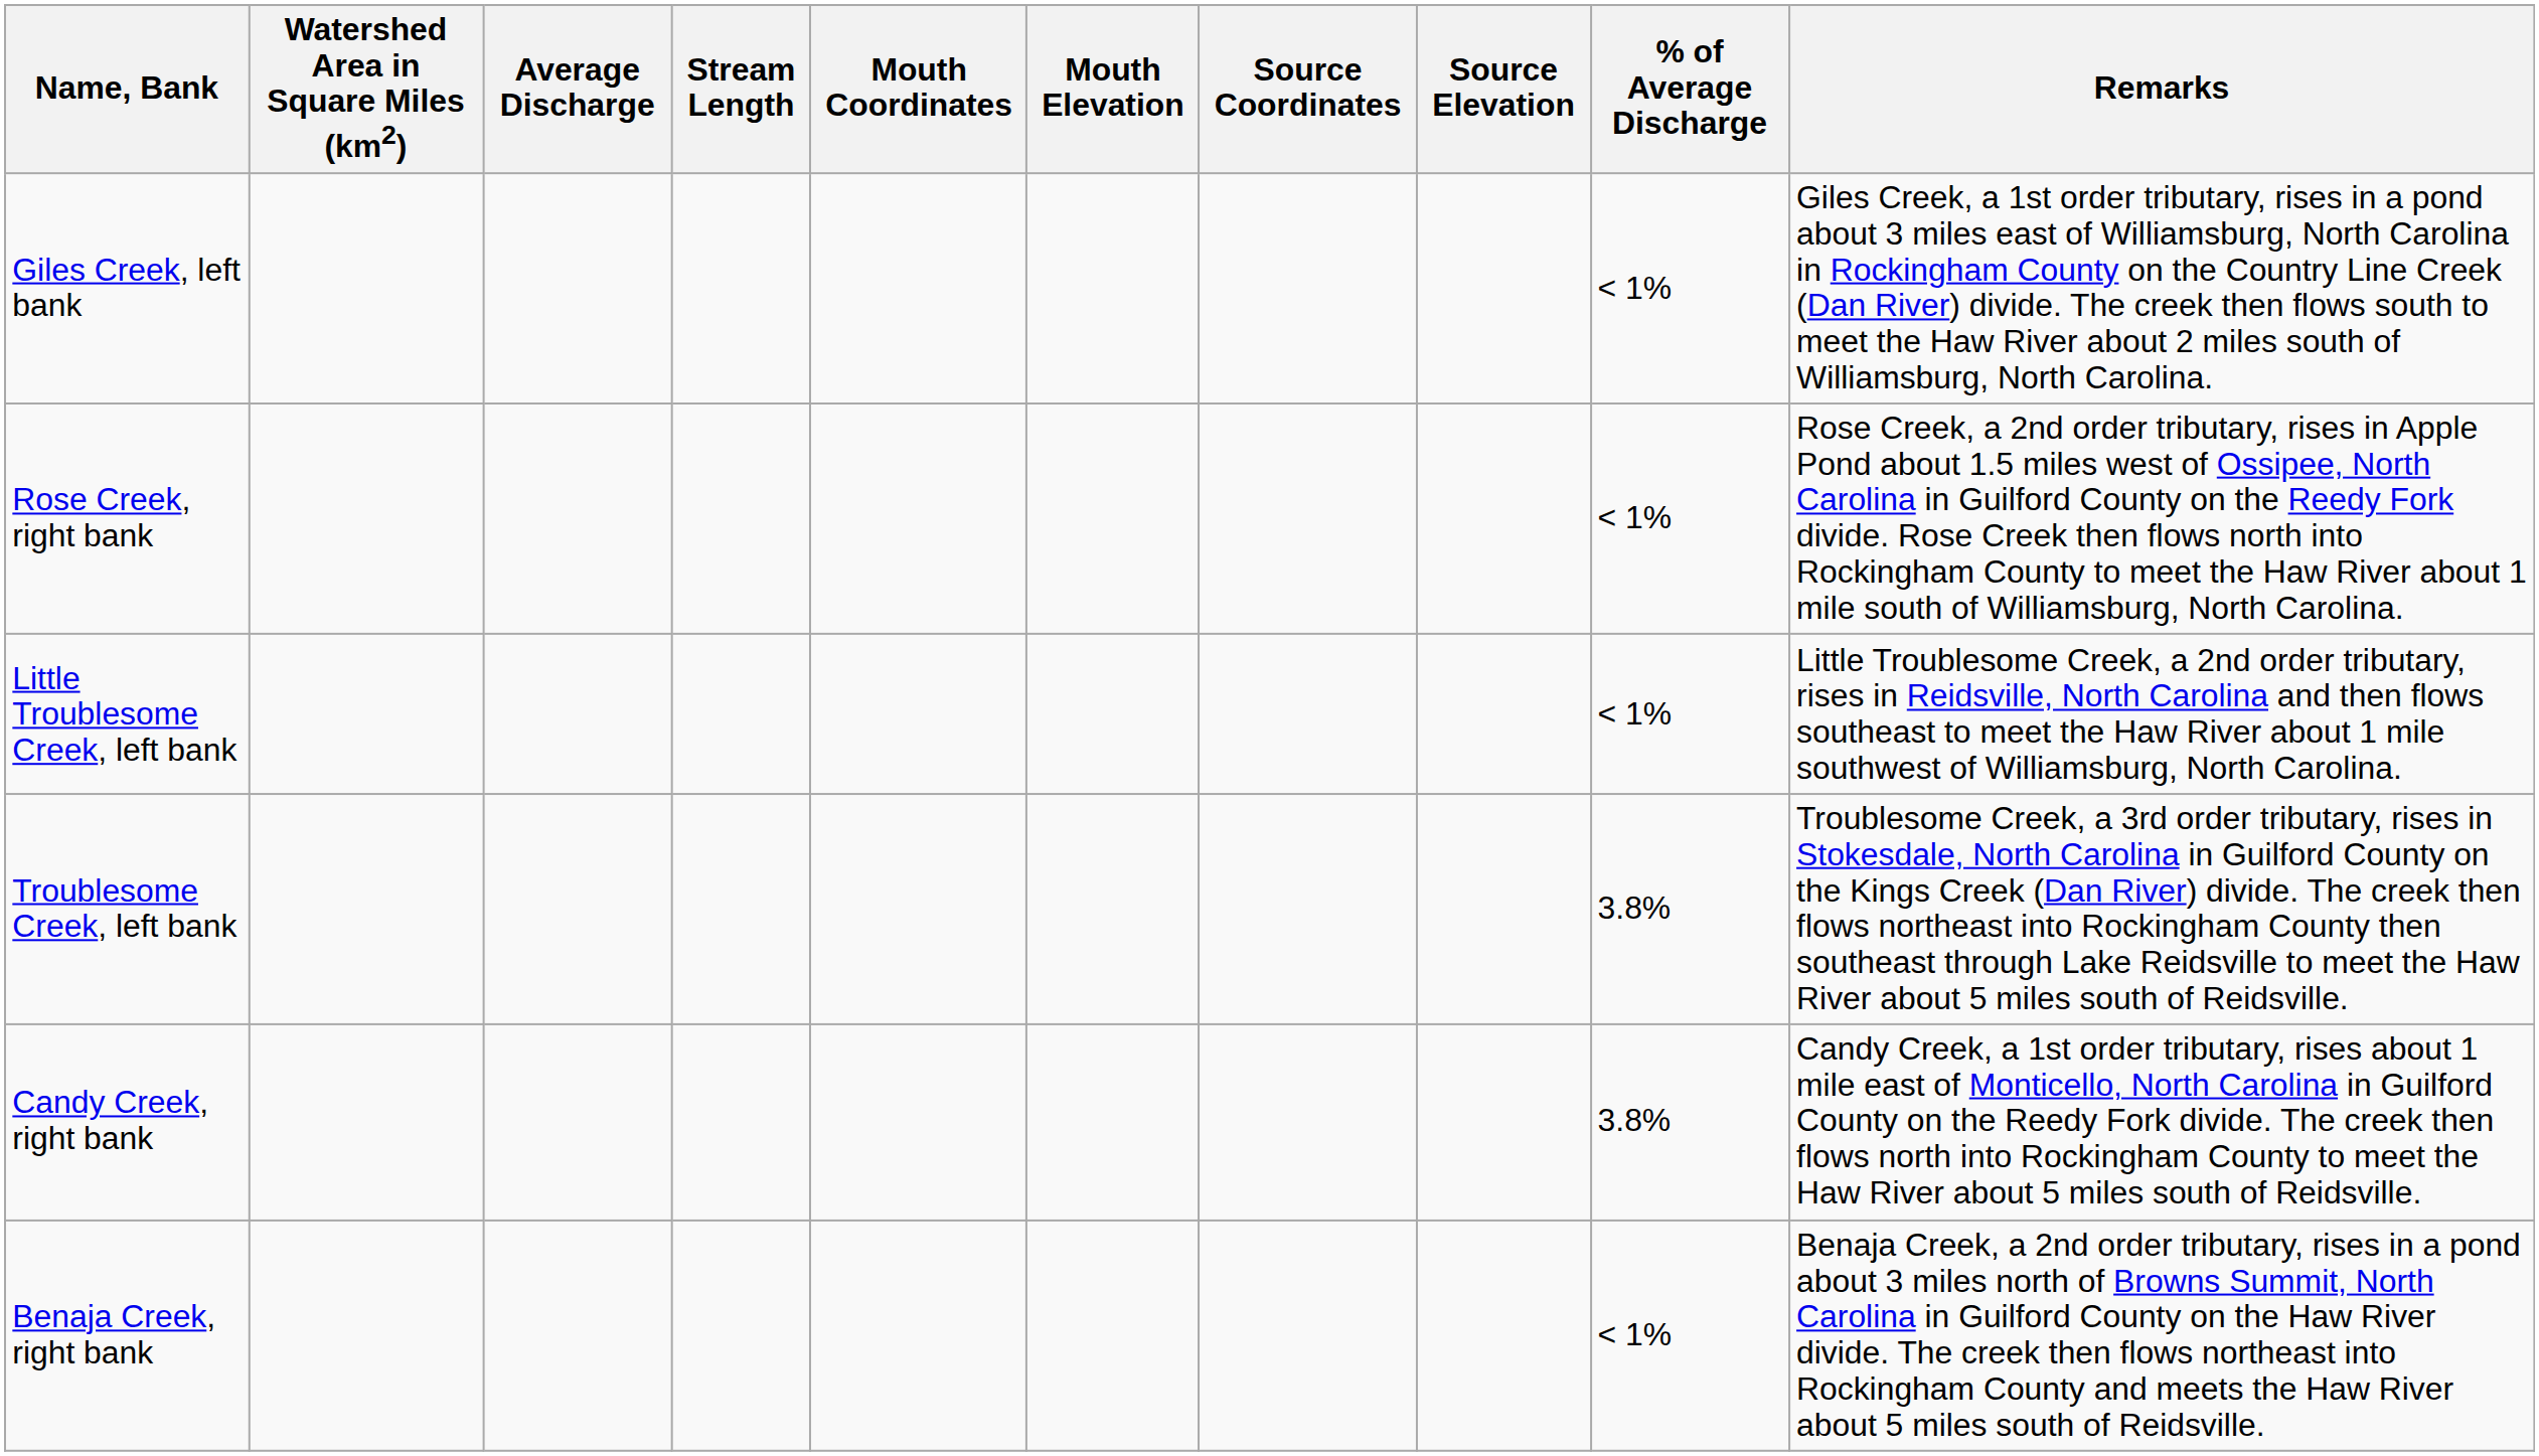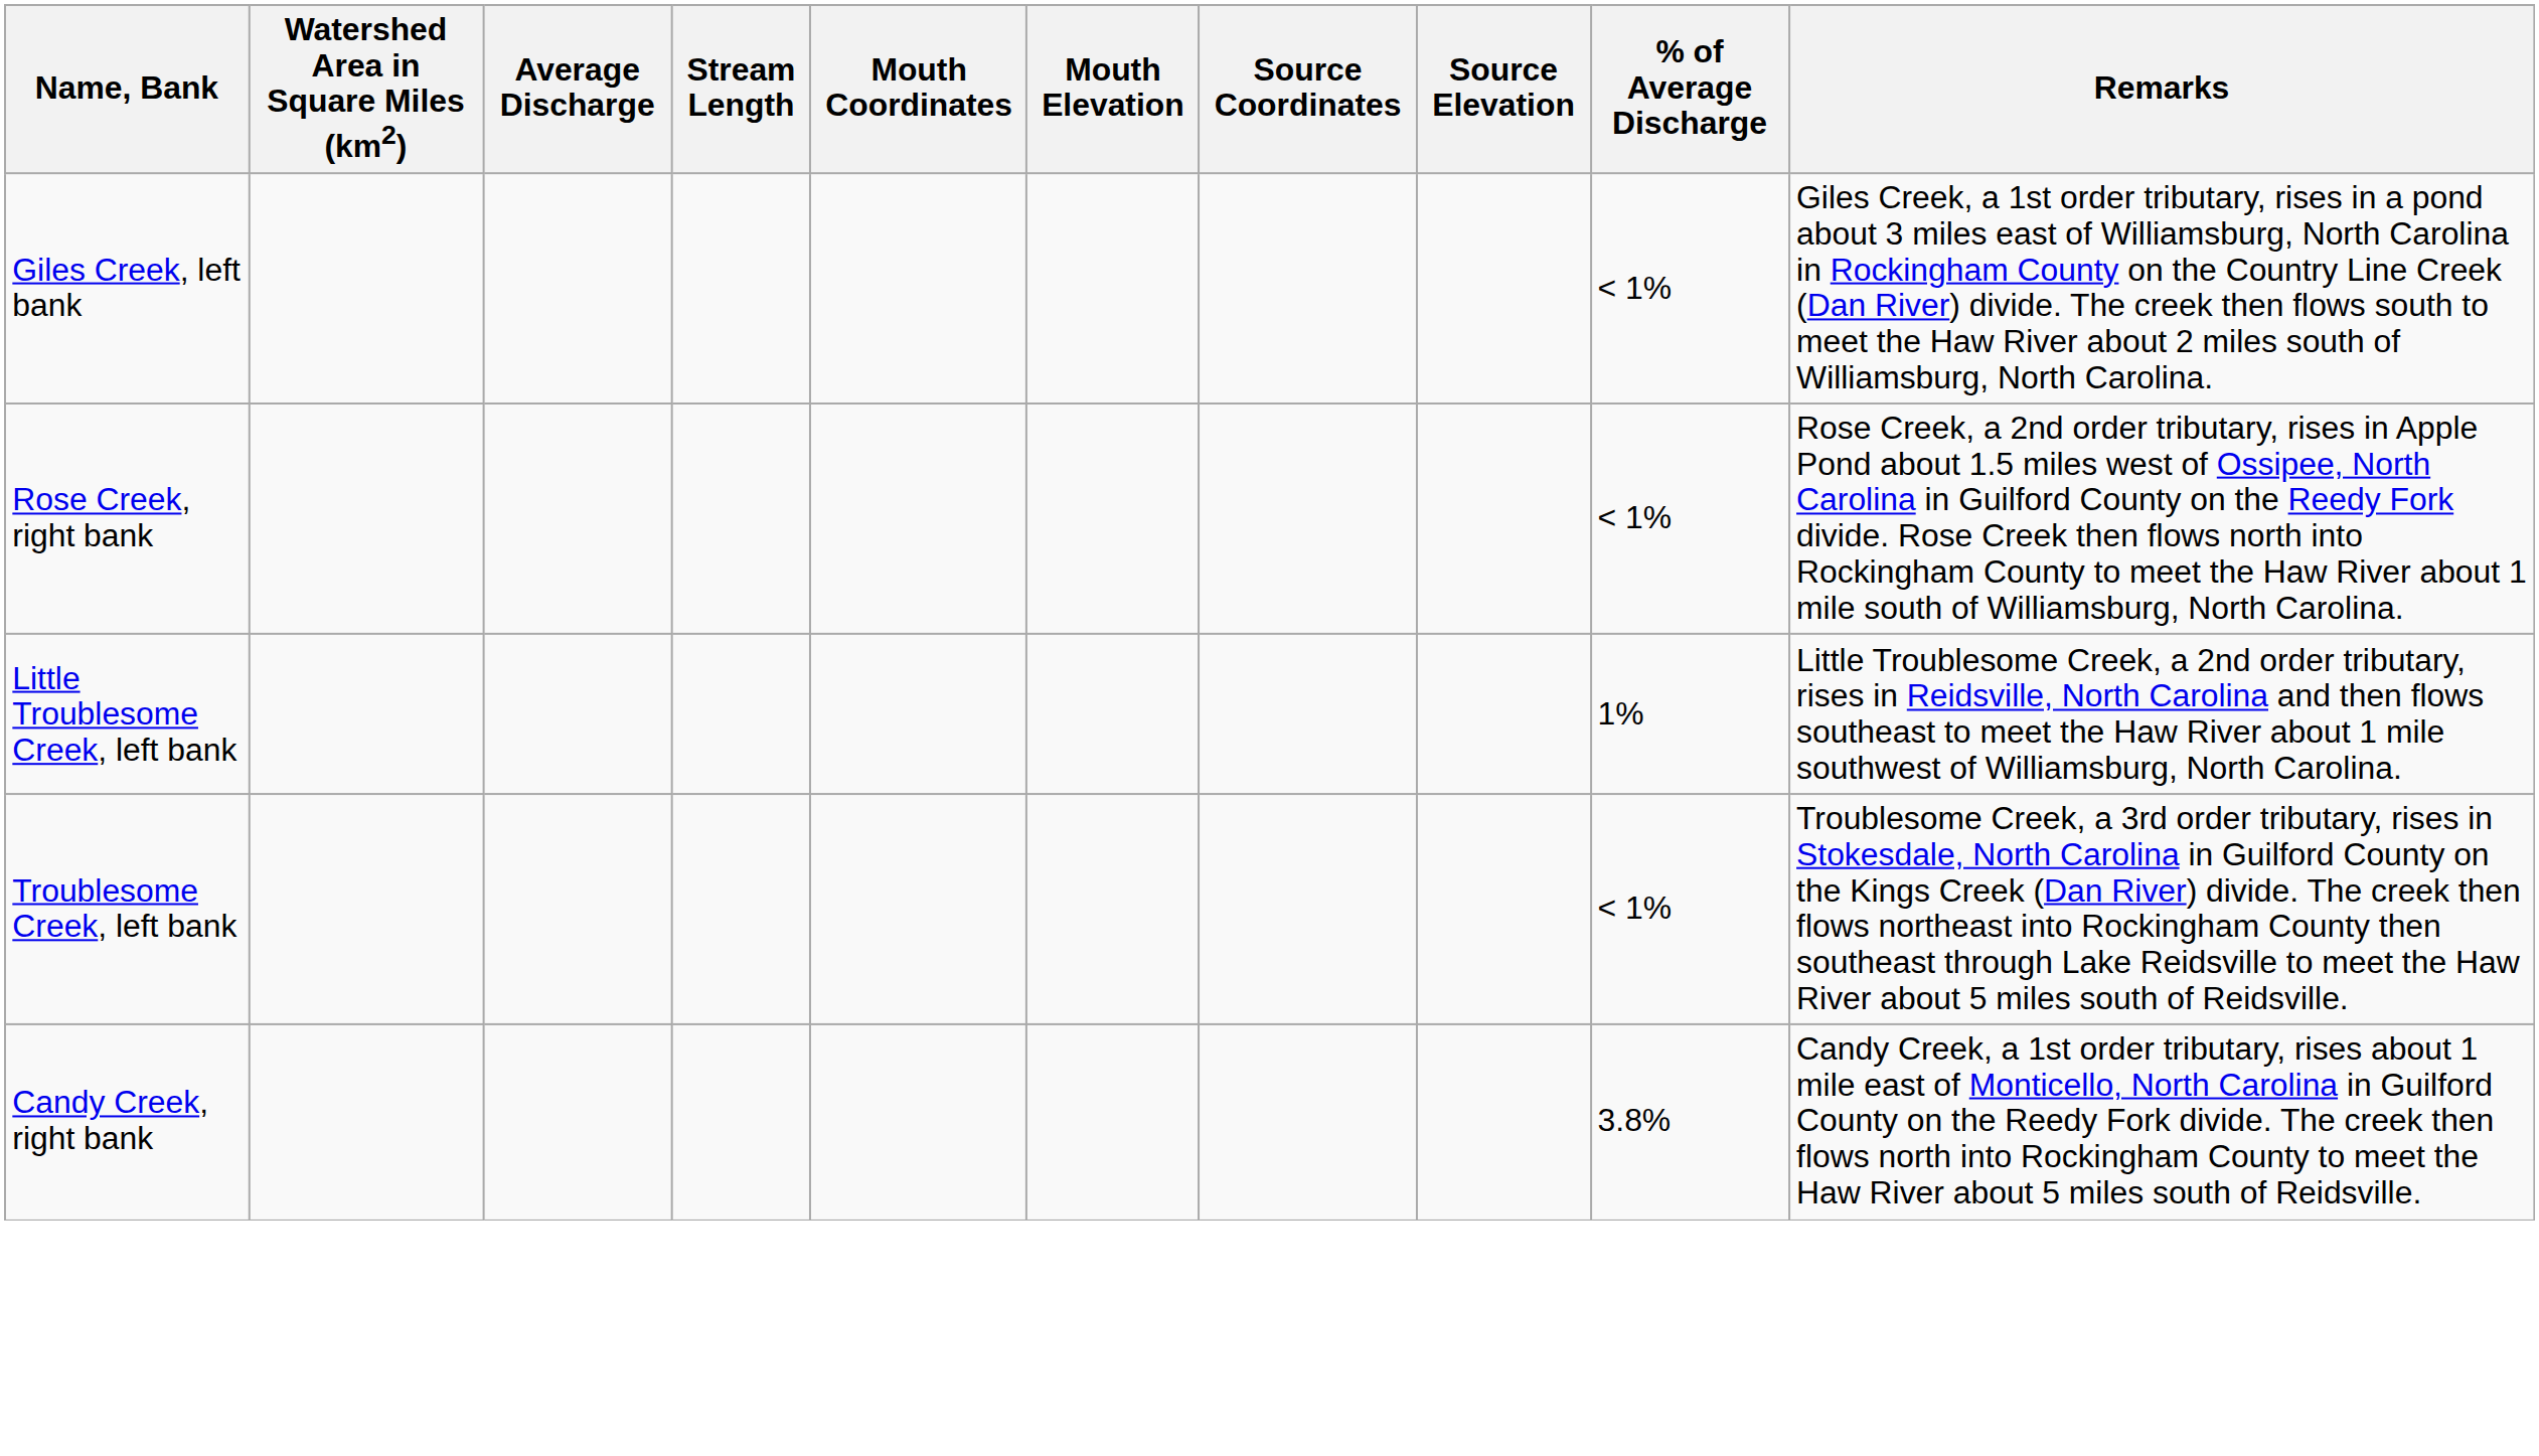 <table role="presentation" class="wikitable mw-collapsible mw-collapsed" style="margin:auto;">
 <tr>
 <th>Name, Bank</th>
 <th>Watershed Area in Square Miles (km<sup>2</sup>)</th>
 <th>Average Discharge</th>
 <th>Stream Length</th>
 <th>Mouth Coordinates</th>
 <th>Mouth Elevation</th>
 <th>Source Coordinates</th>
 <th>Source Elevation</th>
 <th>% of Average Discharge</th>
 <th>Remarks</th>
 </tr>
 <tr>
 <td><a href='#'>Giles Creek</a>, left bank</td>
 <td></td>
 <td></td>
 <td></td>
 <td></td>
 <td></td>
 <td></td>
 <td></td>
 <td>< 1%</td>
 <td>Giles Creek, a 1st order tributary, rises in a pond about 3 miles east of Williamsburg, North Carolina in <a href='#'>Rockingham County</a> on the Country Line Creek (<a href='#'>Dan River</a>) divide.  The creek then flows south to meet the Haw River about 2 miles south of Williamsburg, North Carolina.</td>
 </tr>
 <tr>
 <td><a href='#'>Rose Creek</a>, right bank</td>
 <td></td>
 <td></td>
 <td></td>
 <td></td>
 <td></td>
 <td></td>
 <td></td>
 <td>< 1%</td>
 <td>Rose Creek, a 2nd order tributary, rises in Apple Pond about 1.5 miles west of <a href='#'>Ossipee, North Carolina</a> in Guilford County on the <a href='#'>Reedy Fork</a> divide.  Rose Creek then flows north into Rockingham County to meet the Haw River about 1 mile south of Williamsburg, North Carolina.</td>
 </tr>
 <tr>
 <td><a href='#'>Little Troublesome Creek</a>, left bank</td>
 <td></td>
 <td></td>
 <td></td>
 <td></td>
 <td></td>
 <td></td>
 <td></td>
-<td>< 1%</td>
+<td>1%</td>
 <td>Little Troublesome Creek, a 2nd order tributary, rises in <a href='#'>Reidsville, North Carolina</a> and then flows southeast to meet the Haw River about 1 mile southwest of Williamsburg, North Carolina.</td>
 </tr>
 <tr>
 <td><a href='#'>Troublesome Creek</a>, left bank</td>
 <td></td>
 <td></td>
 <td></td>
 <td></td>
 <td></td>
 <td></td>
 <td></td>
-<td>3.8%</td>
+<td>< 1%</td>
 <td>Troublesome Creek, a 3rd order tributary, rises in <a href='#'>Stokesdale, North Carolina</a> in Guilford County on the Kings Creek (<a href='#'>Dan River</a>) divide.  The creek then flows northeast into Rockingham County then southeast through Lake Reidsville to meet the Haw River about 5 miles south of Reidsville.</td>
 </tr>
 <tr>
 <td><a href='#'>Candy Creek</a>, right bank</td>
 <td></td>
 <td></td>
 <td></td>
 <td></td>
 <td></td>
 <td></td>
 <td></td>
 <td>3.8%</td>
 <td>Candy Creek, a 1st order tributary, rises about 1 mile east of <a href='#'>Monticello, North Carolina</a> in Guilford County on the Reedy Fork divide.  The creek then flows north into Rockingham County to meet the Haw River about 5 miles south of Reidsville.</td>
 </tr>
-<tr>
-<td><a href='#'>Benaja Creek</a>, right bank</td>
-<td></td>
-<td></td>
-<td></td>
-<td></td>
-<td></td>
-<td></td>
-<td></td>
-<td>< 1%</td>
-<td>Benaja Creek, a 2nd order tributary, rises in a pond about 3 miles north of <a href='#'>Browns Summit, North Carolina</a> in Guilford County on the Haw River divide.  The creek then flows northeast into Rockingham County and meets the Haw River about 5 miles south of Reidsville.</td>
-</tr>
 </table>
